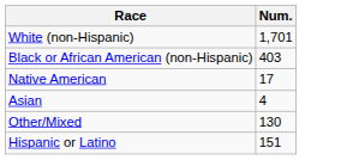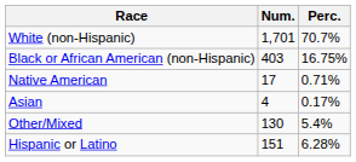 <table class="wikitable">
 <tr>
 <th>Race</th>
 <th>Num.</th>
+<th>Perc.</th>
 </tr>
 <tr>
 <td><a href='#'>White</a> (non-Hispanic)</td>
 <td>1,701</td>
+<td>70.7%</td>
 </tr>
 <tr>
 <td><a href='#'>Black or African American</a> (non-Hispanic)</td>
 <td>403</td>
+<td>16.75%</td>
 </tr>
 <tr>
 <td><a href='#'>Native American</a></td>
 <td>17</td>
+<td>0.71%</td>
 </tr>
 <tr>
 <td><a href='#'>Asian</a></td>
 <td>4</td>
+<td>0.17%</td>
 </tr>
 <tr>
 <td><a href='#'>Other/Mixed</a></td>
 <td>130</td>
+<td>5.4%</td>
 </tr>
 <tr>
 <td><a href='#'>Hispanic</a> or <a href='#'>Latino</a></td>
 <td>151</td>
+<td>6.28%</td>
 </tr>
 </table>
